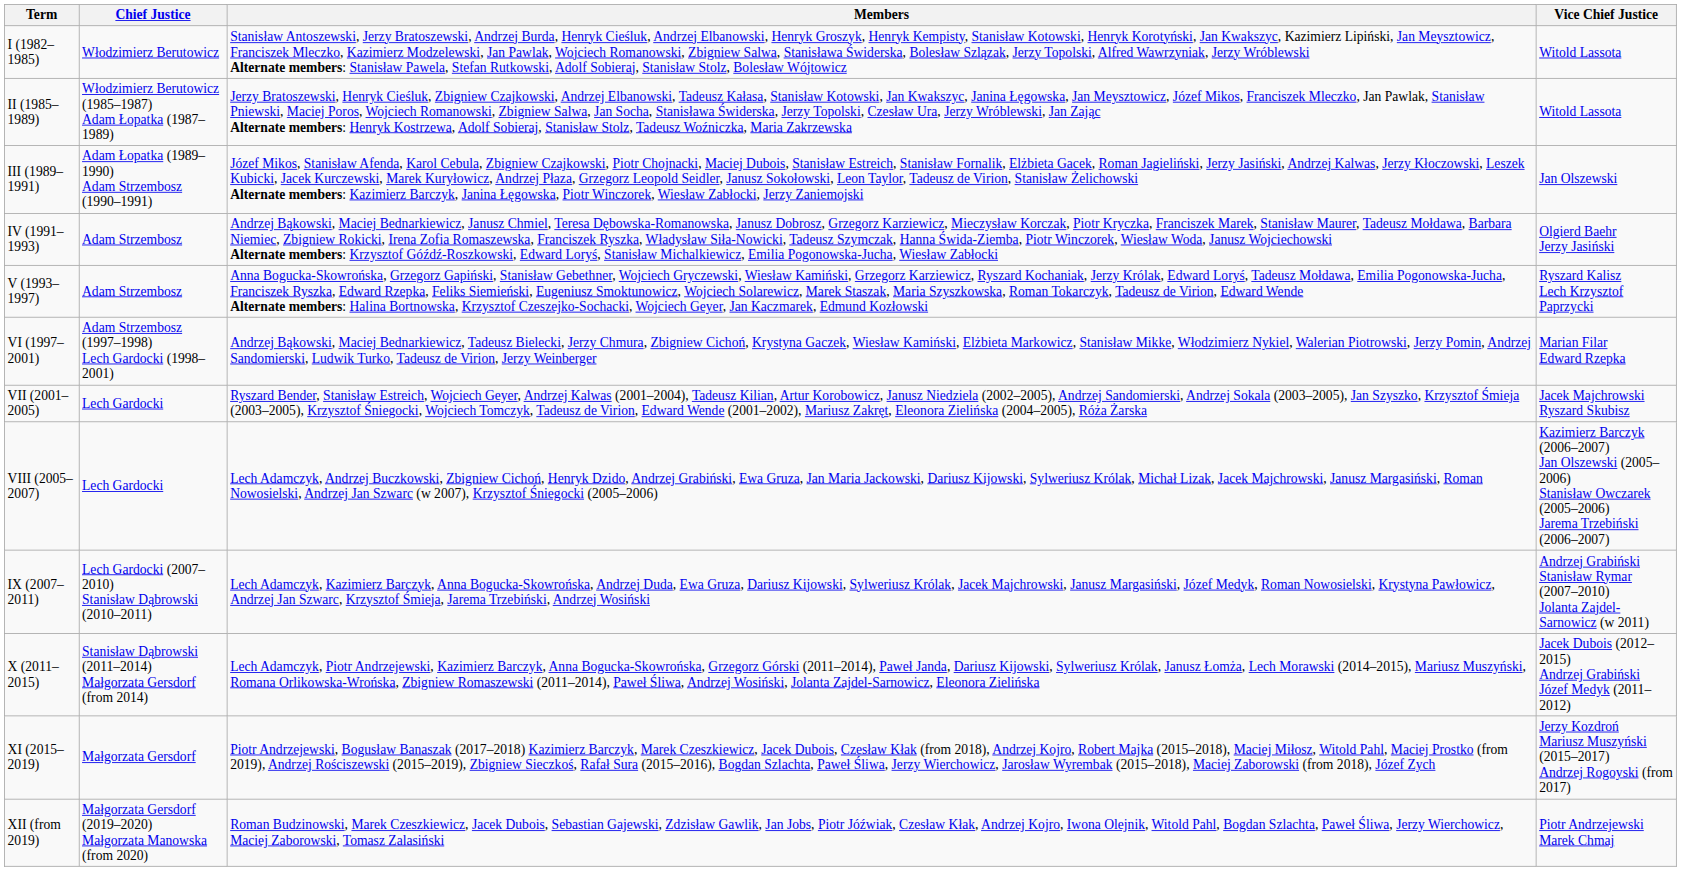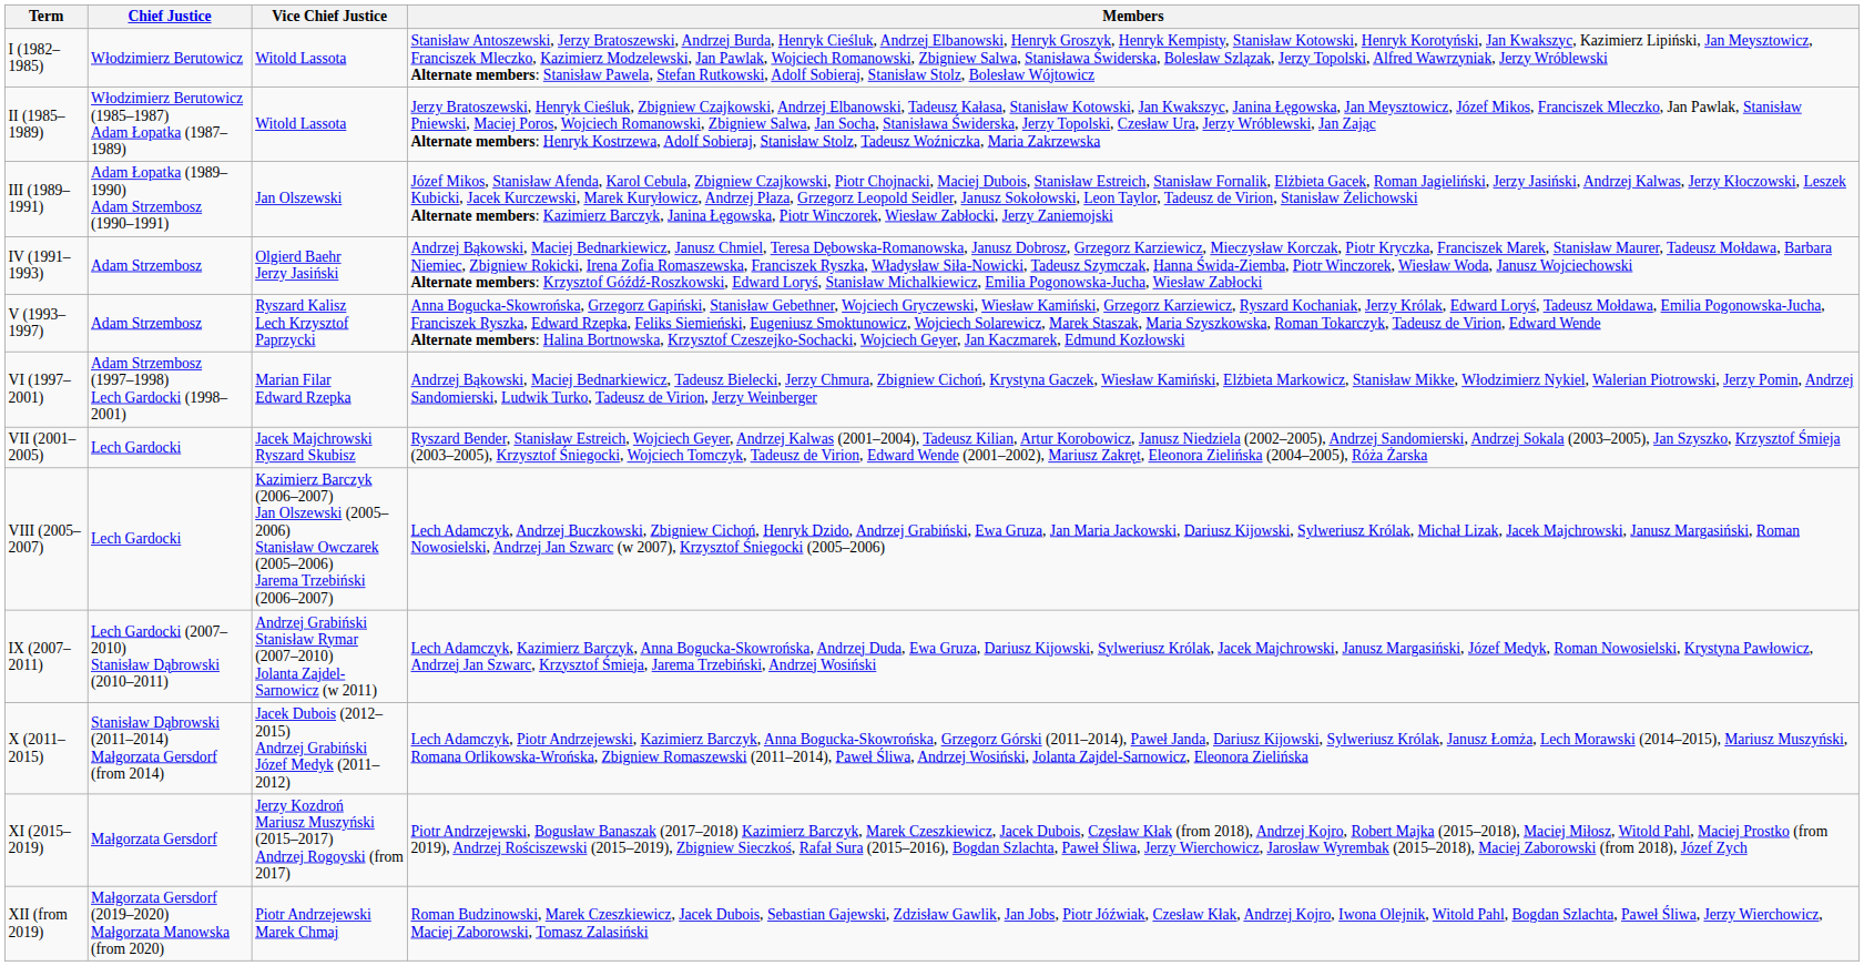 <table class="wikitable">
 <tr>
 <th>Term</th>
 <th><a href='#'>Chief Justice</a></th>
+<th>Vice Chief Justice</th>
 <th>Members</th>
-<th>Vice Chief Justice</th>
 </tr>
 <tr>
 <td>I (1982–1985)</td>
 <td><a href='#'>Włodzimierz Berutowicz</a></td>
+<td><a href='#'>Witold Lassota</a></td>
 <td><a href='#'>Stanisław Antoszewski</a>, <a href='#'>Jerzy Bratoszewski</a>, <a href='#'>Andrzej Burda</a>, <a href='#'>Henryk Cieśluk</a>, <a href='#'>Andrzej Elbanowski</a>, <a href='#'>Henryk Groszyk</a>, <a href='#'>Henryk Kempisty</a>, <a href='#'>Stanisław Kotowski</a>, <a href='#'>Henryk Korotyński</a>, <a href='#'>Jan Kwakszyc</a>, Kazimierz Lipiński, <a href='#'>Jan Meysztowicz</a>, <a href='#'>Franciszek Mleczko</a>, <a href='#'>Kazimierz Modzelewski</a>, <a href='#'>Jan Pawlak</a>, <a href='#'>Wojciech Romanowski</a>, <a href='#'>Zbigniew Salwa</a>, <a href='#'>Stanisława Świderska</a>, <a href='#'>Bolesław Szlązak</a>, <a href='#'>Jerzy Topolski</a>, <a href='#'>Alfred Wawrzyniak</a>, <a href='#'>Jerzy Wróblewski</a><br><strong>Alternate members</strong>: <a href='#'>Stanisław Pawela</a>, <a href='#'>Stefan Rutkowski</a>, <a href='#'>Adolf Sobieraj</a>, <a href='#'>Stanisław Stolz</a>, <a href='#'>Bolesław Wójtowicz</a></td>
-<td><a href='#'>Witold Lassota</a></td>
 </tr>
 <tr>
 <td>II (1985–1989)</td>
 <td><a href='#'>Włodzimierz Berutowicz</a> (1985–1987)<br><a href='#'>Adam Łopatka</a> (1987–1989)</td>
+<td><a href='#'>Witold Lassota</a></td>
 <td><a href='#'>Jerzy Bratoszewski</a>, <a href='#'>Henryk Cieśluk</a>, <a href='#'>Zbigniew Czajkowski</a>, <a href='#'>Andrzej Elbanowski</a>, <a href='#'>Tadeusz Kałasa</a>, <a href='#'>Stanisław Kotowski</a>, <a href='#'>Jan Kwakszyc</a>, <a href='#'>Janina Łęgowska</a>, <a href='#'>Jan Meysztowicz</a>, <a href='#'>Józef Mikos</a>, <a href='#'>Franciszek Mleczko</a>, Jan Pawlak, <a href='#'>Stanisław Pniewski</a>, <a href='#'>Maciej Poros</a>, <a href='#'>Wojciech Romanowski</a>, <a href='#'>Zbigniew Salwa</a>, <a href='#'>Jan Socha</a>, <a href='#'>Stanisława Świderska</a>, <a href='#'>Jerzy Topolski</a>, <a href='#'>Czesław Ura</a>, <a href='#'>Jerzy Wróblewski</a>, <a href='#'>Jan Zając</a><br><strong>Alternate members</strong>: <a href='#'>Henryk Kostrzewa</a>, <a href='#'>Adolf Sobieraj</a>, <a href='#'>Stanisław Stolz</a>, <a href='#'>Tadeusz Woźniczka</a>, <a href='#'>Maria Zakrzewska</a></td>
-<td><a href='#'>Witold Lassota</a></td>
 </tr>
 <tr>
 <td>III (1989–1991)</td>
 <td><a href='#'>Adam Łopatka</a> (1989–1990)<br><a href='#'>Adam Strzembosz</a> (1990–1991)</td>
+<td><a href='#'>Jan Olszewski</a></td>
 <td><a href='#'>Józef Mikos</a>, <a href='#'>Stanisław Afenda</a>, <a href='#'>Karol Cebula</a>, <a href='#'>Zbigniew Czajkowski</a>, <a href='#'>Piotr Chojnacki</a>, <a href='#'>Maciej Dubois</a>, <a href='#'>Stanisław Estreich</a>, <a href='#'>Stanisław Fornalik</a>, <a href='#'>Elżbieta Gacek</a>, <a href='#'>Roman Jagieliński</a>, <a href='#'>Jerzy Jasiński</a>, <a href='#'>Andrzej Kalwas</a>, <a href='#'>Jerzy Kłoczowski</a>, <a href='#'>Leszek Kubicki</a>, <a href='#'>Jacek Kurczewski</a>, <a href='#'>Marek Kuryłowicz</a>, <a href='#'>Andrzej Płaza</a>, <a href='#'>Grzegorz Leopold Seidler</a>, <a href='#'>Janusz Sokołowski</a>, <a href='#'>Leon Taylor</a>, <a href='#'>Tadeusz de Virion</a>, <a href='#'>Stanisław Żelichowski</a><br><strong>Alternate members</strong>: <a href='#'>Kazimierz Barczyk</a>, <a href='#'>Janina Łęgowska</a>, <a href='#'>Piotr Winczorek</a>, <a href='#'>Wiesław Zabłocki</a>, <a href='#'>Jerzy Zaniemojski</a></td>
-<td><a href='#'>Jan Olszewski</a></td>
 </tr>
 <tr>
 <td>IV (1991–1993)</td>
 <td><a href='#'>Adam Strzembosz</a></td>
+<td><a href='#'>Olgierd Baehr</a><br><a href='#'>Jerzy Jasiński</a></td>
 <td><a href='#'>Andrzej Bąkowski</a>, <a href='#'>Maciej Bednarkiewicz</a>, <a href='#'>Janusz Chmiel</a>, <a href='#'>Teresa Dębowska-Romanowska</a>, <a href='#'>Janusz Dobrosz</a>, <a href='#'>Grzegorz Karziewicz</a>, <a href='#'>Mieczysław Korczak</a>, <a href='#'>Piotr Kryczka</a>, <a href='#'>Franciszek Marek</a>, <a href='#'>Stanisław Maurer</a>, <a href='#'>Tadeusz Mołdawa</a>, <a href='#'>Barbara Niemiec</a>, <a href='#'>Zbigniew Rokicki</a>, <a href='#'>Irena Zofia Romaszewska</a>, <a href='#'>Franciszek Ryszka</a>, <a href='#'>Władysław Siła-Nowicki</a>, <a href='#'>Tadeusz Szymczak</a>, <a href='#'>Hanna Świda-Ziemba</a>, <a href='#'>Piotr Winczorek</a>, <a href='#'>Wiesław Woda</a>, <a href='#'>Janusz Wojciechowski</a><br><strong>Alternate members</strong>: <a href='#'>Krzysztof Góźdź-Roszkowski</a>, <a href='#'>Edward Loryś</a>, <a href='#'>Stanisław Michalkiewicz</a>, <a href='#'>Emilia Pogonowska-Jucha</a>, <a href='#'>Wiesław Zabłocki</a></td>
-<td><a href='#'>Olgierd Baehr</a><br><a href='#'>Jerzy Jasiński</a></td>
 </tr>
 <tr>
 <td>V (1993–1997)</td>
 <td><a href='#'>Adam Strzembosz</a></td>
+<td><a href='#'>Ryszard Kalisz</a><br><a href='#'>Lech Krzysztof Paprzycki</a></td>
 <td><a href='#'>Anna Bogucka-Skowrońska</a>, <a href='#'>Grzegorz Gapiński</a>, <a href='#'>Stanisław Gebethner</a>, <a href='#'>Wojciech Gryczewski</a>, <a href='#'>Wiesław Kamiński</a>, <a href='#'>Grzegorz Karziewicz</a>, <a href='#'>Ryszard Kochaniak</a>, <a href='#'>Jerzy Królak</a>, <a href='#'>Edward Loryś</a>, <a href='#'>Tadeusz Mołdawa</a>, <a href='#'>Emilia Pogonowska-Jucha</a>, <a href='#'>Franciszek Ryszka</a>, <a href='#'>Edward Rzepka</a>, <a href='#'>Feliks Siemieński</a>, <a href='#'>Eugeniusz Smoktunowicz</a>, <a href='#'>Wojciech Solarewicz</a>, <a href='#'>Marek Staszak</a>, <a href='#'>Maria Szyszkowska</a>, <a href='#'>Roman Tokarczyk</a>, <a href='#'>Tadeusz de Virion</a>, <a href='#'>Edward Wende</a><br><strong>Alternate members</strong>: <a href='#'>Halina Bortnowska</a>, <a href='#'>Krzysztof Czeszejko-Sochacki</a>, <a href='#'>Wojciech Geyer</a>, <a href='#'>Jan Kaczmarek</a>, <a href='#'>Edmund Kozłowski</a></td>
-<td><a href='#'>Ryszard Kalisz</a><br><a href='#'>Lech Krzysztof Paprzycki</a></td>
 </tr>
 <tr>
 <td>VI (1997–2001)</td>
 <td><a href='#'>Adam Strzembosz</a> (1997–1998)<br><a href='#'>Lech Gardocki</a> (1998–2001)</td>
+<td><a href='#'>Marian Filar</a><br><a href='#'>Edward Rzepka</a></td>
 <td><a href='#'>Andrzej Bąkowski</a>, <a href='#'>Maciej Bednarkiewicz</a>, <a href='#'>Tadeusz Bielecki</a>, <a href='#'>Jerzy Chmura</a>, <a href='#'>Zbigniew Cichoń</a>, <a href='#'>Krystyna Gaczek</a>, <a href='#'>Wiesław Kamiński</a>, <a href='#'>Elżbieta Markowicz</a>, <a href='#'>Stanisław Mikke</a>, <a href='#'>Włodzimierz Nykiel</a>, <a href='#'>Walerian Piotrowski</a>, <a href='#'>Jerzy Pomin</a>, <a href='#'>Andrzej Sandomierski</a>, <a href='#'>Ludwik Turko</a>, <a href='#'>Tadeusz de Virion</a>, <a href='#'>Jerzy Weinberger</a></td>
-<td><a href='#'>Marian Filar</a><br><a href='#'>Edward Rzepka</a></td>
 </tr>
 <tr>
 <td>VII (2001–2005)</td>
 <td><a href='#'>Lech Gardocki</a></td>
+<td><a href='#'>Jacek Majchrowski</a><br><a href='#'>Ryszard Skubisz</a></td>
 <td><a href='#'>Ryszard Bender</a>, <a href='#'>Stanisław Estreich</a>, <a href='#'>Wojciech Geyer</a>, <a href='#'>Andrzej Kalwas</a> (2001–2004), <a href='#'>Tadeusz Kilian</a>, <a href='#'>Artur Korobowicz</a>, <a href='#'>Janusz Niedziela</a> (2002–2005), <a href='#'>Andrzej Sandomierski</a>, <a href='#'>Andrzej Sokala</a> (2003–2005), <a href='#'>Jan Szyszko</a>, <a href='#'>Krzysztof Śmieja</a> (2003–2005), <a href='#'>Krzysztof Śniegocki</a>, <a href='#'>Wojciech Tomczyk</a>, <a href='#'>Tadeusz de Virion</a>, <a href='#'>Edward Wende</a> (2001–2002), <a href='#'>Mariusz Zakręt</a>, <a href='#'>Eleonora Zielińska</a> (2004–2005), <a href='#'>Róża Żarska</a></td>
-<td><a href='#'>Jacek Majchrowski</a><br><a href='#'>Ryszard Skubisz</a></td>
 </tr>
 <tr>
 <td>VIII (2005–2007)</td>
 <td><a href='#'>Lech Gardocki</a></td>
+<td><a href='#'>Kazimierz Barczyk</a> (2006–2007)<br><a href='#'>Jan Olszewski</a> (2005–2006)<br><a href='#'>Stanisław Owczarek</a> (2005–2006)<br><a href='#'>Jarema Trzebiński</a> (2006–2007)</td>
 <td><a href='#'>Lech Adamczyk</a>, <a href='#'>Andrzej Buczkowski</a>, <a href='#'>Zbigniew Cichoń</a>, <a href='#'>Henryk Dzido</a>, <a href='#'>Andrzej Grabiński</a>, <a href='#'>Ewa Gruza</a>, <a href='#'>Jan Maria Jackowski</a>, <a href='#'>Dariusz Kijowski</a>, <a href='#'>Sylweriusz Królak</a>, <a href='#'>Michał Lizak</a>, <a href='#'>Jacek Majchrowski</a>, <a href='#'>Janusz Margasiński</a>, <a href='#'>Roman Nowosielski</a>, <a href='#'>Andrzej Jan Szwarc</a> (w 2007), <a href='#'>Krzysztof Śniegocki</a> (2005–2006)</td>
-<td><a href='#'>Kazimierz Barczyk</a> (2006–2007)<br><a href='#'>Jan Olszewski</a> (2005–2006)<br><a href='#'>Stanisław Owczarek</a> (2005–2006)<br><a href='#'>Jarema Trzebiński</a> (2006–2007)</td>
 </tr>
 <tr>
 <td>IX (2007–2011)</td>
 <td><a href='#'>Lech Gardocki</a> (2007–2010)<br><a href='#'>Stanisław Dąbrowski</a> (2010–2011)</td>
+<td><a href='#'>Andrzej Grabiński</a><br><a href='#'>Stanisław Rymar</a> (2007–2010)<br><a href='#'>Jolanta Zajdel-Sarnowicz</a> (w 2011)</td>
 <td><a href='#'>Lech Adamczyk</a>, <a href='#'>Kazimierz Barczyk</a>, <a href='#'>Anna Bogucka-Skowrońska</a>, <a href='#'>Andrzej Duda</a>, <a href='#'>Ewa Gruza</a>, <a href='#'>Dariusz Kijowski</a>, <a href='#'>Sylweriusz Królak</a>, <a href='#'>Jacek Majchrowski</a>, <a href='#'>Janusz Margasiński</a>, <a href='#'>Józef Medyk</a>, <a href='#'>Roman Nowosielski</a>, <a href='#'>Krystyna Pawłowicz</a>, <a href='#'>Andrzej Jan Szwarc</a>, <a href='#'>Krzysztof Śmieja</a>, <a href='#'>Jarema Trzebiński</a>, <a href='#'>Andrzej Wosiński</a></td>
-<td><a href='#'>Andrzej Grabiński</a><br><a href='#'>Stanisław Rymar</a> (2007–2010)<br><a href='#'>Jolanta Zajdel-Sarnowicz</a> (w 2011)</td>
 </tr>
 <tr>
 <td>X (2011–2015)</td>
 <td><a href='#'>Stanisław Dąbrowski</a> (2011–2014)<br><a href='#'>Małgorzata Gersdorf</a> (from 2014)</td>
+<td><a href='#'>Jacek Dubois</a> (2012–2015)<br><a href='#'>Andrzej Grabiński</a><br><a href='#'>Józef Medyk</a> (2011–2012)</td>
 <td><a href='#'>Lech Adamczyk</a>, <a href='#'>Piotr Andrzejewski</a>, <a href='#'>Kazimierz Barczyk</a>, <a href='#'>Anna Bogucka-Skowrońska</a>, <a href='#'>Grzegorz Górski</a> (2011–2014), <a href='#'>Paweł Janda</a>, <a href='#'>Dariusz Kijowski</a>, <a href='#'>Sylweriusz Królak</a>, <a href='#'>Janusz Łomża</a>, <a href='#'>Lech Morawski</a> (2014–2015), <a href='#'>Mariusz Muszyński</a>, <a href='#'>Romana Orlikowska-Wrońska</a>, <a href='#'>Zbigniew Romaszewski</a> (2011–2014), <a href='#'>Paweł Śliwa</a>, <a href='#'>Andrzej Wosiński</a>, <a href='#'>Jolanta Zajdel-Sarnowicz</a>, <a href='#'>Eleonora Zielińska</a></td>
-<td><a href='#'>Jacek Dubois</a> (2012–2015)<br><a href='#'>Andrzej Grabiński</a><br><a href='#'>Józef Medyk</a> (2011–2012)</td>
 </tr>
 <tr>
 <td>XI (2015–2019)</td>
 <td><a href='#'>Małgorzata Gersdorf</a></td>
+<td><a href='#'>Jerzy Kozdroń</a><br><a href='#'>Mariusz Muszyński</a> (2015–2017)<br><a href='#'>Andrzej Rogoyski</a> (from 2017)</td>
 <td><a href='#'>Piotr Andrzejewski</a>, <a href='#'>Bogusław Banaszak</a> (2017–2018) <a href='#'>Kazimierz Barczyk</a>, <a href='#'>Marek Czeszkiewicz</a>, <a href='#'>Jacek Dubois</a>, <a href='#'>Czesław Kłak</a> (from 2018), <a href='#'>Andrzej Kojro</a>, <a href='#'>Robert Majka</a> (2015–2018), <a href='#'>Maciej Miłosz</a>, <a href='#'>Witold Pahl</a>, <a href='#'>Maciej Prostko</a> (from 2019), <a href='#'>Andrzej Rościszewski</a> (2015–2019), <a href='#'>Zbigniew Sieczkoś</a>, <a href='#'>Rafał Sura</a> (2015–2016), <a href='#'>Bogdan Szlachta</a>, <a href='#'>Paweł Śliwa</a>, <a href='#'>Jerzy Wierchowicz</a>, <a href='#'>Jarosław Wyrembak</a> (2015–2018), <a href='#'>Maciej Zaborowski</a> (from 2018), <a href='#'>Józef Zych</a></td>
-<td><a href='#'>Jerzy Kozdroń</a><br><a href='#'>Mariusz Muszyński</a> (2015–2017)<br><a href='#'>Andrzej Rogoyski</a> (from 2017)</td>
 </tr>
 <tr>
 <td>XII (from 2019)</td>
 <td><a href='#'>Małgorzata Gersdorf</a> (2019–2020)<br><a href='#'>Małgorzata Manowska</a> (from 2020)</td>
+<td><a href='#'>Piotr Andrzejewski</a><br><a href='#'>Marek Chmaj</a></td>
 <td><a href='#'>Roman Budzinowski</a>, <a href='#'>Marek Czeszkiewicz</a>, <a href='#'>Jacek Dubois</a>, <a href='#'>Sebastian Gajewski</a>, <a href='#'>Zdzisław Gawlik</a>, <a href='#'>Jan Jobs</a>, <a href='#'>Piotr Jóźwiak</a>, <a href='#'>Czesław Kłak</a>, <a href='#'>Andrzej Kojro</a>, <a href='#'>Iwona Olejnik</a>, <a href='#'>Witold Pahl</a>, <a href='#'>Bogdan Szlachta</a>, <a href='#'>Paweł Śliwa</a>, <a href='#'>Jerzy Wierchowicz</a>, <a href='#'>Maciej Zaborowski</a>, <a href='#'>Tomasz Zalasiński</a></td>
-<td><a href='#'>Piotr Andrzejewski</a><br><a href='#'>Marek Chmaj</a></td>
 </tr>
 </table>
